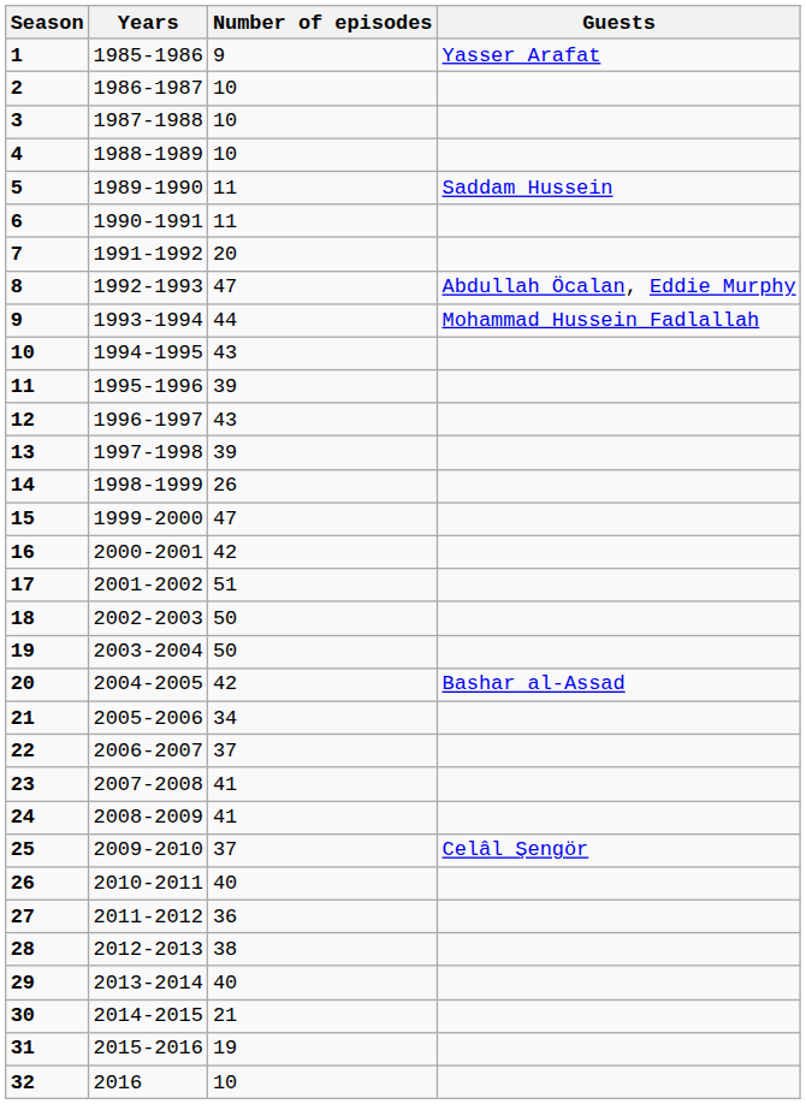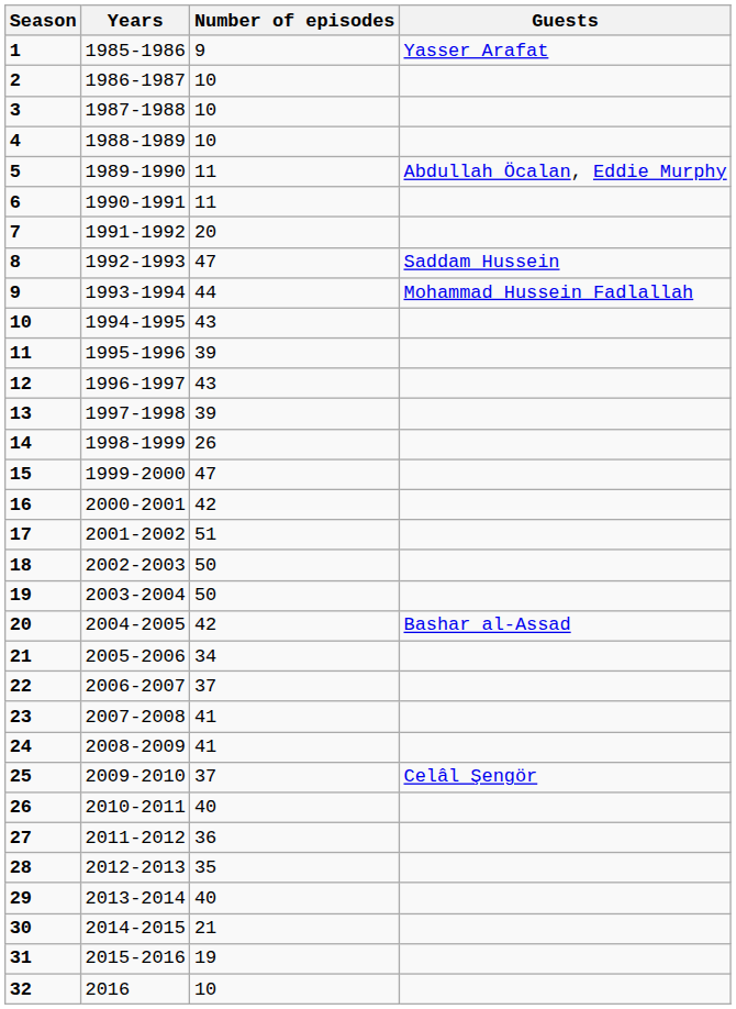 <table class="wikitable sortable">
 <tr>
 <th>Season</th>
 <th>Years</th>
 <th>Number of episodes</th>
 <th>Guests</th>
 </tr>
 <tr>
 <td><strong>1</strong></td>
 <td>1985-1986</td>
 <td>9</td>
 <td><a href='#'>Yasser Arafat</a></td>
 </tr>
 <tr>
 <td><strong>2</strong></td>
 <td>1986-1987</td>
 <td>10</td>
 <td></td>
 </tr>
 <tr>
 <td><strong>3</strong></td>
 <td>1987-1988</td>
 <td>10</td>
 <td></td>
 </tr>
 <tr>
 <td><strong>4</strong></td>
 <td>1988-1989</td>
 <td>10</td>
 <td></td>
 </tr>
 <tr>
 <td><strong>5</strong></td>
 <td>1989-1990</td>
 <td>11</td>
-<td><a href='#'>Saddam Hussein</a></td>
+<td><a href='#'>Abdullah Öcalan</a>, <a href='#'>Eddie Murphy</a></td>
 </tr>
 <tr>
 <td><strong>6</strong></td>
 <td>1990-1991</td>
 <td>11</td>
 <td></td>
 </tr>
 <tr>
 <td><strong>7</strong></td>
 <td>1991-1992</td>
 <td>20</td>
 <td></td>
 </tr>
 <tr>
 <td><strong>8</strong></td>
 <td>1992-1993</td>
 <td>47</td>
-<td><a href='#'>Abdullah Öcalan</a>, <a href='#'>Eddie Murphy</a></td>
+<td><a href='#'>Saddam Hussein</a></td>
 </tr>
 <tr>
 <td><strong>9</strong></td>
 <td>1993-1994</td>
 <td>44</td>
 <td><a href='#'>Mohammad Hussein Fadlallah</a></td>
 </tr>
 <tr>
 <td><strong>10</strong></td>
 <td>1994-1995</td>
 <td>43</td>
 <td></td>
 </tr>
 <tr>
 <td><strong>11</strong></td>
 <td>1995-1996</td>
 <td>39</td>
 <td></td>
 </tr>
 <tr>
 <td><strong>12</strong></td>
 <td>1996-1997</td>
 <td>43</td>
 <td></td>
 </tr>
 <tr>
 <td><strong>13</strong></td>
 <td>1997-1998</td>
 <td>39</td>
 <td></td>
 </tr>
 <tr>
 <td><strong>14</strong></td>
 <td>1998-1999</td>
 <td>26</td>
 <td></td>
 </tr>
 <tr>
 <td><strong>15</strong></td>
 <td>1999-2000</td>
 <td>47</td>
 <td></td>
 </tr>
 <tr>
 <td><strong>16</strong></td>
 <td>2000-2001</td>
 <td>42</td>
 <td></td>
 </tr>
 <tr>
 <td><strong>17</strong></td>
 <td>2001-2002</td>
 <td>51</td>
 <td></td>
 </tr>
 <tr>
 <td><strong>18</strong></td>
 <td>2002-2003</td>
 <td>50</td>
 <td></td>
 </tr>
 <tr>
 <td><strong>19</strong></td>
 <td>2003-2004</td>
 <td>50</td>
 <td></td>
 </tr>
 <tr>
 <td><strong>20</strong></td>
 <td>2004-2005</td>
 <td>42</td>
 <td><a href='#'>Bashar al-Assad</a></td>
 </tr>
 <tr>
 <td><strong>21</strong></td>
 <td>2005-2006</td>
 <td>34</td>
 <td></td>
 </tr>
 <tr>
 <td><strong>22</strong></td>
 <td>2006-2007</td>
 <td>37</td>
 <td></td>
 </tr>
 <tr>
 <td><strong>23</strong></td>
 <td>2007-2008</td>
 <td>41</td>
 <td></td>
 </tr>
 <tr>
 <td><strong>24</strong></td>
 <td>2008-2009</td>
 <td>41</td>
 <td></td>
 </tr>
 <tr>
 <td><strong>25</strong></td>
 <td>2009-2010</td>
 <td>37</td>
 <td><a href='#'>Celâl Şengör</a></td>
 </tr>
 <tr>
 <td><strong>26</strong></td>
 <td>2010-2011</td>
 <td>40</td>
 <td></td>
 </tr>
 <tr>
 <td><strong>27</strong></td>
 <td>2011-2012</td>
 <td>36</td>
 <td></td>
 </tr>
 <tr>
 <td><strong>28</strong></td>
 <td>2012-2013</td>
-<td>38</td>
+<td>35</td>
 <td></td>
 </tr>
 <tr>
 <td><strong>29</strong></td>
 <td>2013-2014</td>
 <td>40</td>
 <td></td>
 </tr>
 <tr>
 <td><strong>30</strong></td>
 <td>2014-2015</td>
 <td>21</td>
 <td></td>
 </tr>
 <tr>
 <td><strong>31</strong></td>
 <td>2015-2016</td>
 <td>19</td>
 <td></td>
 </tr>
 <tr>
 <td><strong>32</strong></td>
 <td>2016</td>
 <td>10</td>
 <td></td>
 </tr>
 </table>
